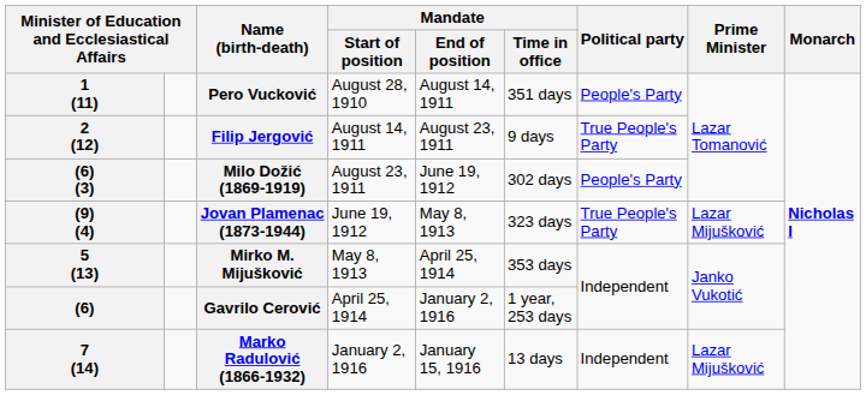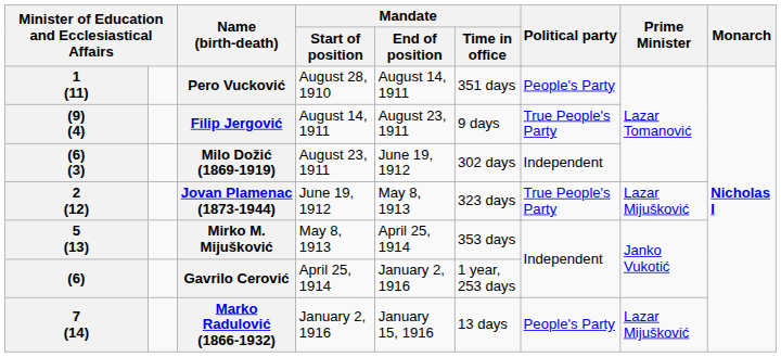 <table class="wikitable">
 <tr>
 <th colspan="2" rowspan="2">Minister of Education and Ecclesiastical Affairs</th>
 <th rowspan="2">Name<br>(birth-death)</th>
 <th colspan="3">Mandate</th>
 <th rowspan="2">Political party</th>
 <th rowspan="2">Prime Minister</th>
 <th colspan="2" rowspan="2">Monarch</th>
 </tr>
 <tr>
 <th>Start of position</th>
 <th>End of position</th>
 <th>Time in office</th>
 </tr>
 <tr>
 <th>1<br>(11)</th>
 <td></td>
 <th>Pero Vucković</th>
 <td>August 28, 1910</td>
 <td>August 14, 1911</td>
 <td>351 days</td>
 <td><a href='#'>People's Party</a></td>
 <td rowspan="3"><a href='#'>Lazar Tomanović</a> </td>
 <td rowspan="7"><strong><a href='#'>Nicholas I</a></strong><br><br></td>
 </tr>
 <tr>
-<th>2<br>(12)</th>
+<th>(9)<br>(4)</th>
 <td></td>
 <th><a href='#'>Filip Jergović</a></th>
 <td>August 14, 1911</td>
 <td>August 23, 1911</td>
 <td>9 days</td>
 <td><a href='#'>True People's Party</a></td>
 </tr>
 <tr>
 <th>(6)<br>(3)</th>
 <td></td>
 <th>Milo Dožić<br>(1869-1919)</th>
 <td>August 23, 1911</td>
 <td>June 19, 1912</td>
 <td>302 days</td>
-<td><a href='#'>People's Party</a></td>
+<td>Independent</td>
 </tr>
 <tr>
-<th>(9)<br>(4)</th>
+<th>2<br>(12)</th>
 <td></td>
 <th><a href='#'>Jovan Plamenac</a> (1873-1944)</th>
 <td>June 19, 1912</td>
 <td>May 8, 1913</td>
 <td>323 days</td>
 <td><a href='#'>True People's Party</a></td>
 <td><a href='#'>Lazar Mijušković</a> </td>
 </tr>
 <tr>
 <th>5<br>(13)</th>
 <td></td>
 <th>Mirko M. Mijušković</th>
 <td>May 8, 1913</td>
 <td>April 25, 1914</td>
 <td>353 days</td>
 <td rowspan="2">Independent</td>
 <td rowspan="2"><a href='#'>Janko Vukotić</a> </td>
 </tr>
 <tr>
 <th>(6)</th>
 <td></td>
 <th>Gavrilo Cerović</th>
 <td>April 25, 1914</td>
 <td>January 2, 1916</td>
 <td>1 year, 253 days</td>
 </tr>
 <tr>
 <th>7<br>(14)</th>
 <td></td>
 <th><a href='#'>Marko Radulović</a> (1866-1932)</th>
 <td>January 2, 1916</td>
 <td>January 15, 1916</td>
 <td>13 days</td>
-<td>Independent</td>
+<td><a href='#'>People's Party</a></td>
 <td><a href='#'>Lazar Mijušković</a> </td>
 </tr>
 </table>
